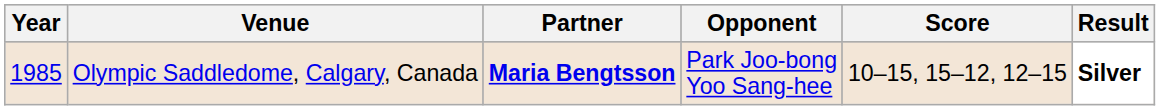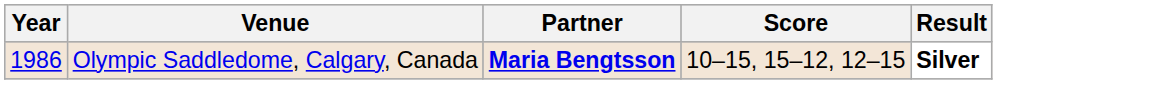 <table class="sortable wikitable" style="font-size: 90%;">
 <tr>
 <th>Year</th>
 <th>Venue</th>
 <th>Partner</th>
-<th>Opponent</th>
 <th>Score</th>
 <th>Result</th>
 </tr>
 <tr style="background:#F3E6D7">
-<td align="center"><a href='#'>1985</a></td>
+<td align="center"><a href='#'>1986</a></td>
 <td align="left"><a href='#'>Olympic Saddledome</a>, <a href='#'>Calgary</a>, Canada</td>
 <td align="left"><strong> <a href='#'>Maria Bengtsson</a></strong></td>
-<td align="left"> <a href='#'>Park Joo-bong</a><br> <a href='#'>Yoo Sang-hee</a></td>
 <td align="left">10–15, 15–12, 12–15</td>
 <td style="text-align:left; background:white"> <strong>Silver</strong></td>
 </tr>
 </table>
